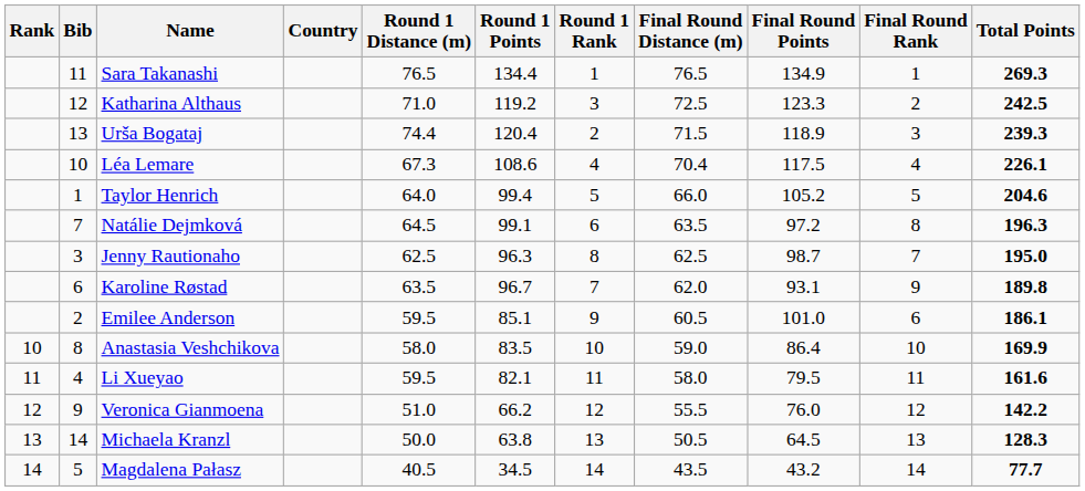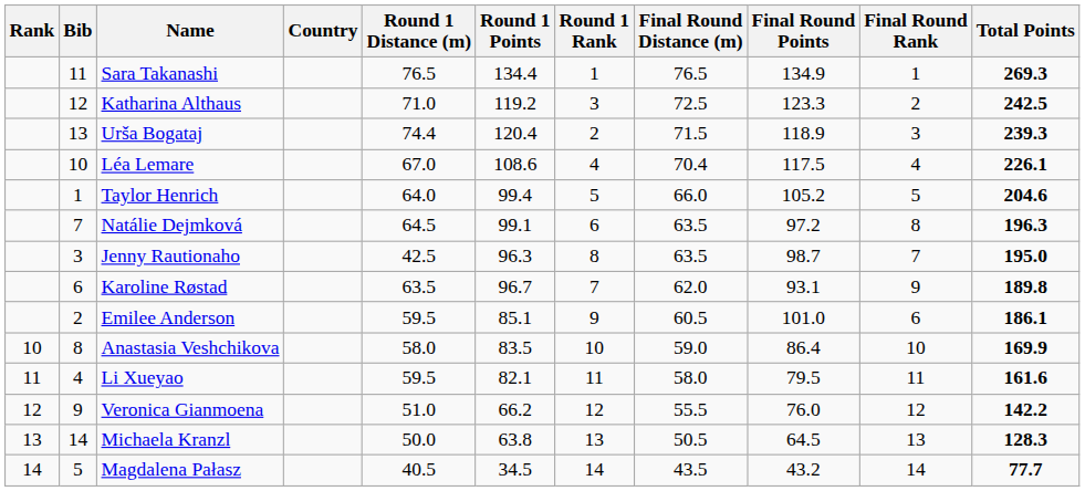 <table class="wikitable sortable" style="text-align:center">
 <tr>
 <th>Rank</th>
 <th>Bib</th>
 <th>Name</th>
 <th>Country</th>
 <th>Round 1<br>Distance (m)</th>
 <th>Round 1<br>Points</th>
 <th>Round 1<br>Rank</th>
 <th>Final Round <br>Distance (m)</th>
 <th>Final Round <br>Points</th>
 <th>Final Round<br> Rank</th>
 <th>Total Points</th>
 </tr>
 <tr>
 <td></td>
 <td>11</td>
 <td align=left><a href='#'>Sara Takanashi</a></td>
 <td align=left></td>
 <td>76.5</td>
 <td>134.4</td>
 <td>1</td>
 <td>76.5</td>
 <td>134.9</td>
 <td>1</td>
 <td><strong>269.3</strong></td>
 </tr>
 <tr>
 <td></td>
 <td>12</td>
 <td align=left><a href='#'>Katharina Althaus</a></td>
 <td align=left></td>
 <td>71.0</td>
 <td>119.2</td>
 <td>3</td>
 <td>72.5</td>
 <td>123.3</td>
 <td>2</td>
 <td><strong>242.5</strong></td>
 </tr>
 <tr>
 <td></td>
 <td>13</td>
 <td align=left><a href='#'>Urša Bogataj</a></td>
 <td align=left></td>
 <td>74.4</td>
 <td>120.4</td>
 <td>2</td>
 <td>71.5</td>
 <td>118.9</td>
 <td>3</td>
 <td><strong>239.3</strong></td>
 </tr>
 <tr>
 <td></td>
 <td>10</td>
 <td align=left><a href='#'>Léa Lemare</a></td>
 <td align=left></td>
-<td>67.3</td>
+<td>67.0</td>
 <td>108.6</td>
 <td>4</td>
 <td>70.4</td>
 <td>117.5</td>
 <td>4</td>
 <td><strong>226.1</strong></td>
 </tr>
 <tr>
 <td></td>
 <td>1</td>
 <td align=left><a href='#'>Taylor Henrich</a></td>
 <td align=left></td>
 <td>64.0</td>
 <td>99.4</td>
 <td>5</td>
 <td>66.0</td>
 <td>105.2</td>
 <td>5</td>
 <td><strong>204.6</strong></td>
 </tr>
 <tr>
 <td></td>
 <td>7</td>
 <td align=left><a href='#'>Natálie Dejmková</a></td>
 <td align=left></td>
 <td>64.5</td>
 <td>99.1</td>
 <td>6</td>
 <td>63.5</td>
 <td>97.2</td>
 <td>8</td>
 <td><strong>196.3</strong></td>
 </tr>
 <tr>
 <td></td>
 <td>3</td>
 <td align=left><a href='#'>Jenny Rautionaho</a></td>
 <td align=left></td>
-<td>62.5</td>
+<td>42.5</td>
 <td>96.3</td>
 <td>8</td>
-<td>62.5</td>
+<td>63.5</td>
 <td>98.7</td>
 <td>7</td>
 <td><strong>195.0</strong></td>
 </tr>
 <tr>
 <td></td>
 <td>6</td>
 <td align=left><a href='#'>Karoline Røstad</a></td>
 <td align=left></td>
 <td>63.5</td>
 <td>96.7</td>
 <td>7</td>
 <td>62.0</td>
 <td>93.1</td>
 <td>9</td>
 <td><strong>189.8</strong></td>
 </tr>
 <tr>
 <td></td>
 <td>2</td>
 <td align=left><a href='#'>Emilee Anderson</a></td>
 <td align=left></td>
 <td>59.5</td>
 <td>85.1</td>
 <td>9</td>
 <td>60.5</td>
 <td>101.0</td>
 <td>6</td>
 <td><strong>186.1</strong></td>
 </tr>
 <tr>
 <td>10</td>
 <td>8</td>
 <td align=left><a href='#'>Anastasia Veshchikova</a></td>
 <td align=left></td>
 <td>58.0</td>
 <td>83.5</td>
 <td>10</td>
 <td>59.0</td>
 <td>86.4</td>
 <td>10</td>
 <td><strong>169.9</strong></td>
 </tr>
 <tr>
 <td>11</td>
 <td>4</td>
 <td align=left><a href='#'>Li Xueyao</a></td>
 <td align=left></td>
 <td>59.5</td>
 <td>82.1</td>
 <td>11</td>
 <td>58.0</td>
 <td>79.5</td>
 <td>11</td>
 <td><strong>161.6</strong></td>
 </tr>
 <tr>
 <td>12</td>
 <td>9</td>
 <td align=left><a href='#'>Veronica Gianmoena</a></td>
 <td align=left></td>
 <td>51.0</td>
 <td>66.2</td>
 <td>12</td>
 <td>55.5</td>
 <td>76.0</td>
 <td>12</td>
 <td><strong>142.2</strong></td>
 </tr>
 <tr>
 <td>13</td>
 <td>14</td>
 <td align=left><a href='#'>Michaela Kranzl</a></td>
 <td align=left></td>
 <td>50.0</td>
 <td>63.8</td>
 <td>13</td>
 <td>50.5</td>
 <td>64.5</td>
 <td>13</td>
 <td><strong>128.3</strong></td>
 </tr>
 <tr>
 <td>14</td>
 <td>5</td>
 <td align=left><a href='#'>Magdalena Pałasz</a></td>
 <td align=left></td>
 <td>40.5</td>
 <td>34.5</td>
 <td>14</td>
 <td>43.5</td>
 <td>43.2</td>
 <td>14</td>
 <td><strong>77.7</strong></td>
 </tr>
 </table>
